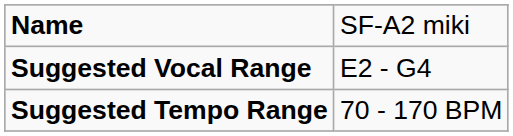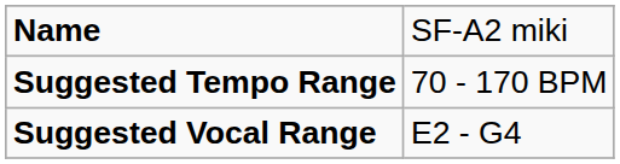 <table class="wikitable">
 <tr>
 <td><strong>Name</strong></td>
 <td>SF-A2 miki</td>
 </tr>
 <tr>
+<td><strong>Suggested Tempo Range</strong></td>
+<td>70 - 170 BPM</td>
+</tr>
+<tr>
 <td><strong>Suggested Vocal Range</strong></td>
 <td>E2 - G4</td>
 </tr>
-<tr>
-<td><strong>Suggested Tempo Range</strong></td>
-<td>70 - 170 BPM</td>
-</tr>
 </table>
